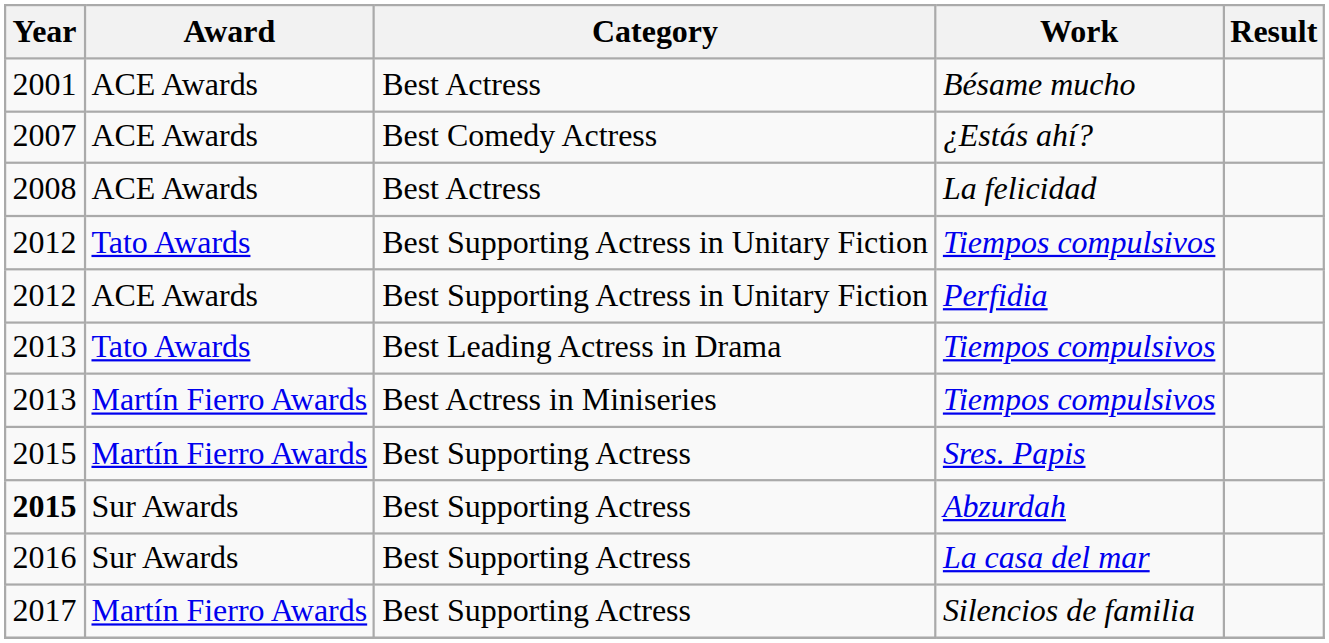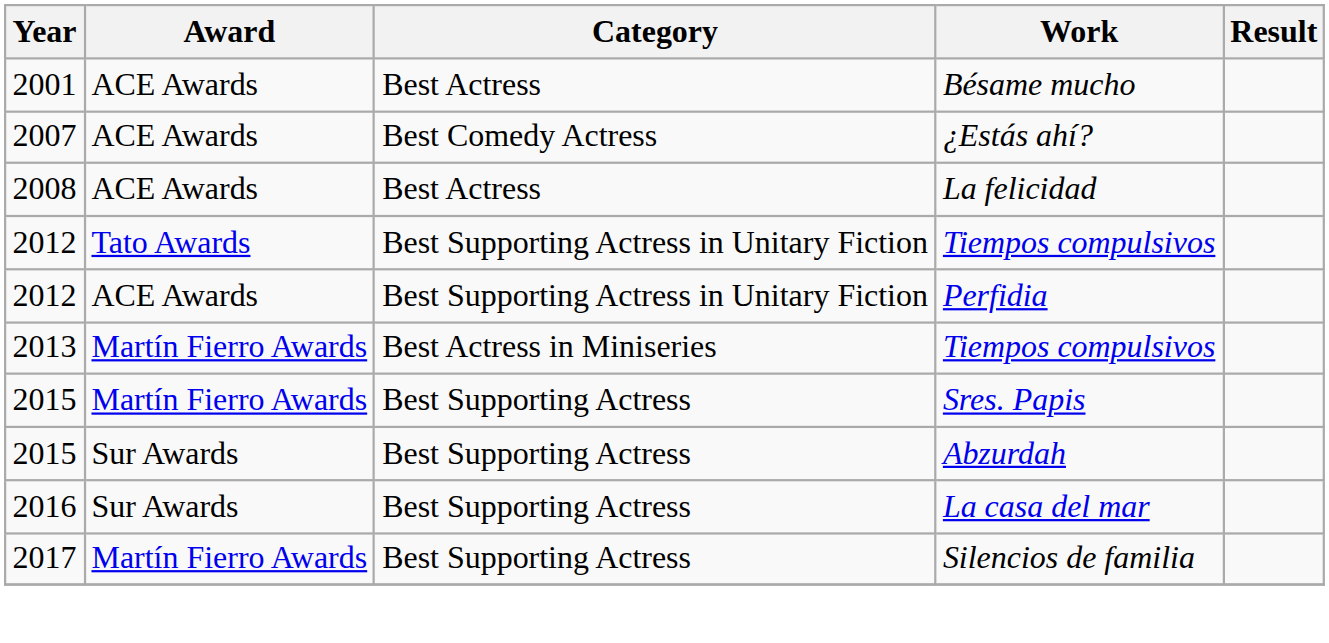 <table class="wikitable" style="font-size: 90%;">
 <tr>
 <th>Year</th>
 <th>Award</th>
 <th>Category</th>
 <th>Work</th>
 <th>Result</th>
 </tr>
 <tr>
 <td>2001</td>
 <td>ACE Awards</td>
 <td>Best Actress</td>
 <td><em>Bésame mucho</em></td>
 <td></td>
 </tr>
 <tr>
 <td>2007</td>
 <td>ACE Awards</td>
 <td>Best Comedy Actress</td>
 <td><em>¿Estás ahí?</em></td>
 <td></td>
 </tr>
 <tr>
 <td>2008</td>
 <td>ACE Awards</td>
 <td>Best Actress</td>
 <td><em>La felicidad</em></td>
 <td></td>
 </tr>
 <tr>
 <td>2012</td>
 <td><a href='#'>Tato Awards</a></td>
 <td>Best Supporting Actress in Unitary Fiction</td>
 <td><em><a href='#'>Tiempos compulsivos</a></em></td>
 <td></td>
 </tr>
 <tr>
 <td>2012</td>
 <td>ACE Awards</td>
 <td>Best Supporting Actress in Unitary Fiction</td>
 <td><em><a href='#'>Perfidia</a></em></td>
 <td></td>
 </tr>
 <tr>
 <td>2013</td>
-<td><a href='#'>Tato Awards</a></td>
-<td>Best Leading Actress in Drama</td>
-<td><em><a href='#'>Tiempos compulsivos</a></em></td>
-<td></td>
-</tr>
-<tr>
-<td>2013</td>
 <td><a href='#'>Martín Fierro Awards</a></td>
 <td>Best Actress in Miniseries</td>
 <td><em><a href='#'>Tiempos compulsivos</a></em></td>
 <td></td>
 </tr>
 <tr>
 <td>2015</td>
 <td><a href='#'>Martín Fierro Awards</a></td>
 <td>Best Supporting Actress</td>
 <td><em><a href='#'>Sres. Papis</a></em></td>
 <td></td>
 </tr>
 <tr>
-<td><strong>2015</strong></td>
+<td>2015</td>
 <td>Sur Awards</td>
 <td>Best Supporting Actress</td>
 <td><em><a href='#'>Abzurdah</a></em></td>
 <td></td>
 </tr>
 <tr>
 <td>2016</td>
 <td>Sur Awards</td>
 <td>Best Supporting Actress</td>
 <td><em><a href='#'>La casa del mar</a></em></td>
 <td></td>
 </tr>
 <tr>
 <td>2017</td>
 <td><a href='#'>Martín Fierro Awards</a></td>
 <td>Best Supporting Actress</td>
 <td><em>Silencios de familia</em></td>
 <td></td>
 </tr>
 <tr>
 </tr>
 </table>
